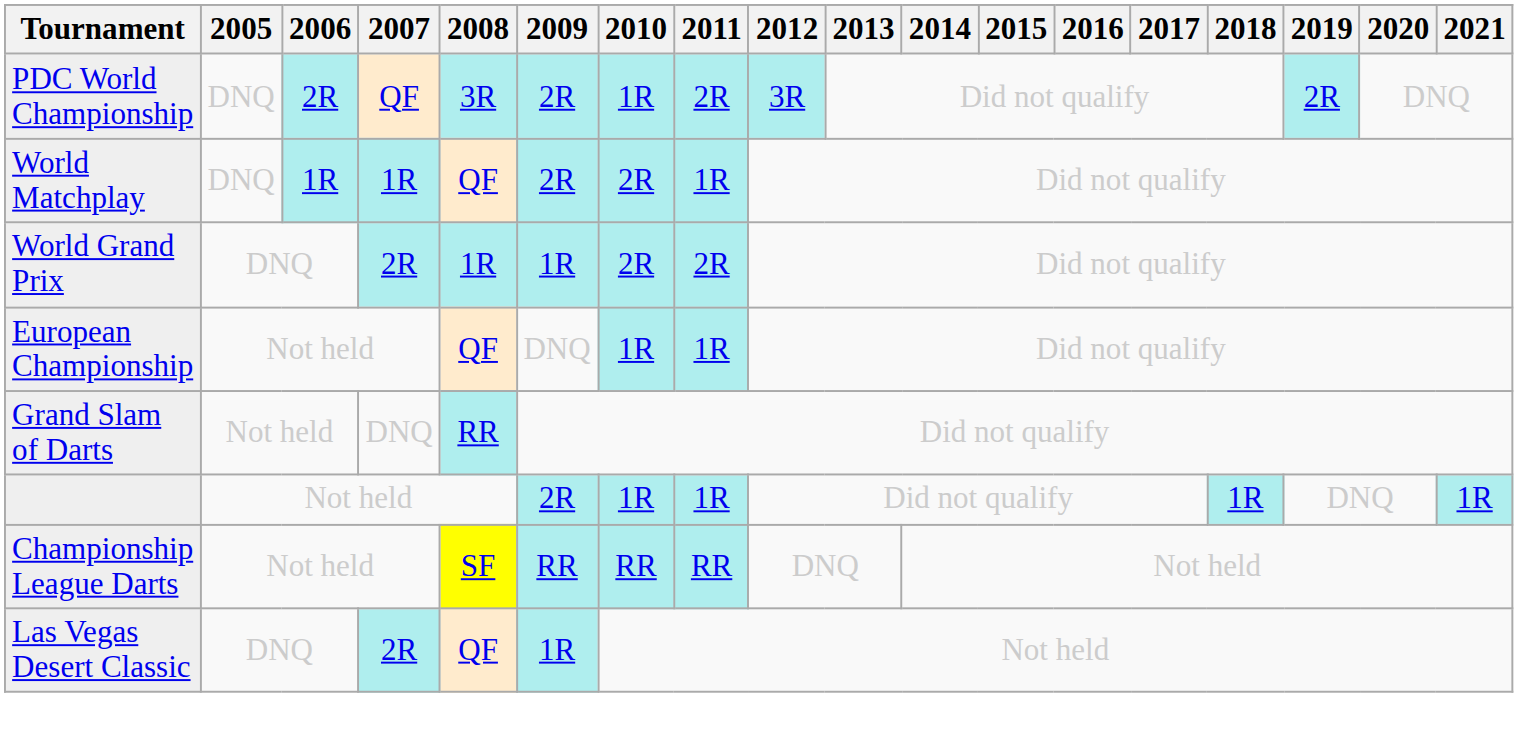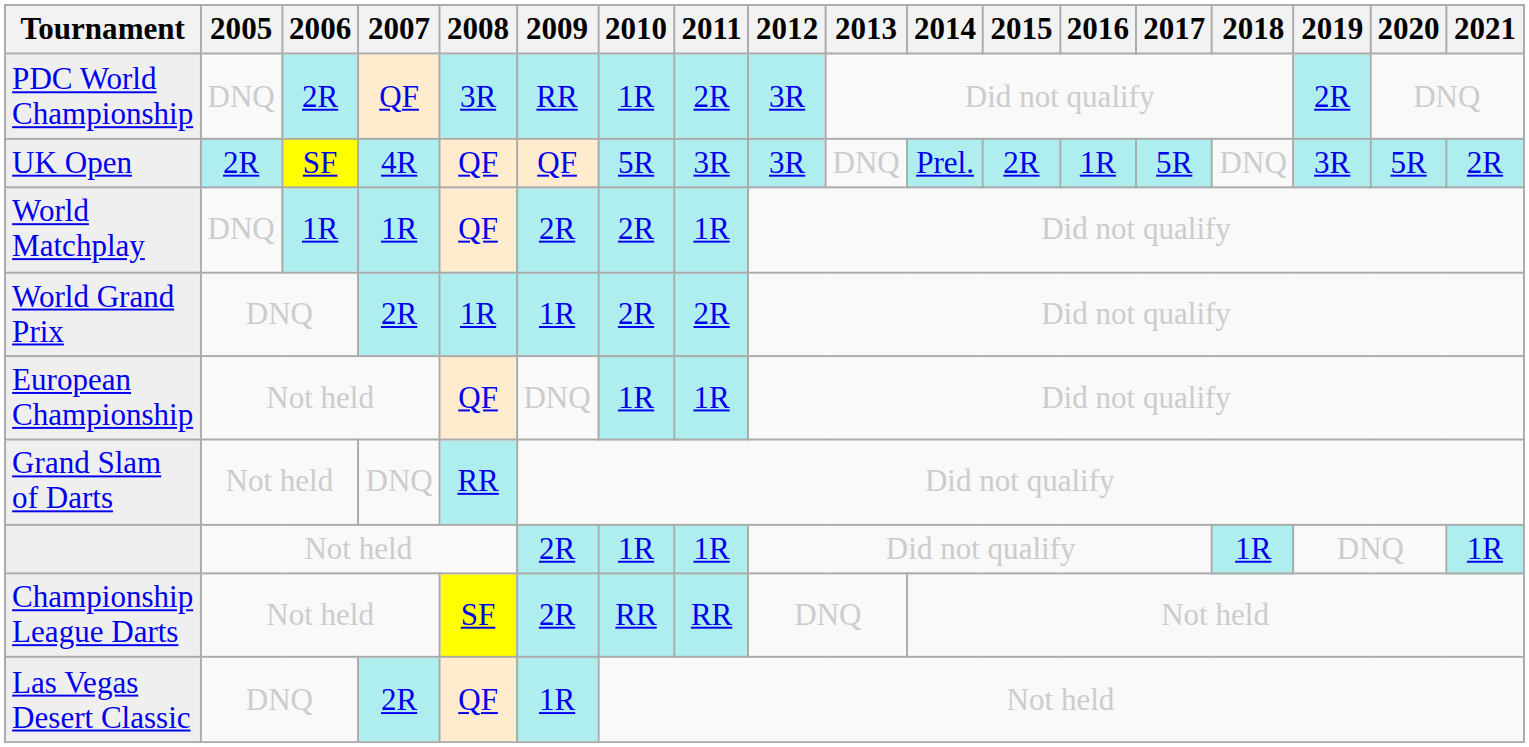 <table class="wikitable" style="width:50%; margin:0">
 <tr>
 <th>Tournament</th>
 <th>2005</th>
 <th>2006</th>
 <th>2007</th>
 <th>2008</th>
 <th>2009</th>
 <th>2010</th>
 <th>2011</th>
 <th>2012</th>
 <th>2013</th>
 <th>2014</th>
 <th>2015</th>
 <th>2016</th>
 <th>2017</th>
 <th>2018</th>
 <th>2019</th>
 <th>2020</th>
 <th>2021</th>
 </tr>
 <tr>
 <td style="background:#efefef;"><a href='#'>PDC World Championship</a></td>
 <td style="text-align:center; color:#ccc;">DNQ</td>
 <td style="text-align:center; background:#afeeee;"><a href='#'>2R</a></td>
 <td style="text-align:center; background:#ffebcd;"><a href='#'>QF</a></td>
 <td style="text-align:center; background:#afeeee;"><a href='#'>3R</a></td>
-<td style="text-align:center; background:#afeeee;"><a href='#'>2R</a></td>
+<td style="text-align:center; background:#afeeee;"><a href='#'>RR</a></td>
 <td style="text-align:center; background:#afeeee;"><a href='#'>1R</a></td>
 <td style="text-align:center; background:#afeeee;"><a href='#'>2R</a></td>
 <td style="text-align:center; background:#afeeee;"><a href='#'>3R</a></td>
 <td colspan="6" style="text-align:center; color:#ccc;">Did not qualify</td>
 <td style="text-align:center; background:#afeeee;"><a href='#'>2R</a></td>
 <td colspan="2" style="text-align:center; color:#ccc;">DNQ</td>
+</tr>
+<tr>
+<td style="background:#efefef;"><a href='#'>UK Open</a></td>
+<td style="text-align:center; background:#afeeee;"><a href='#'>2R</a></td>
+<td style="text-align:center; background:yellow;"><a href='#'>SF</a></td>
+<td style="text-align:center; background:#afeeee;"><a href='#'>4R</a></td>
+<td style="text-align:center; background:#ffebcd;"><a href='#'>QF</a></td>
+<td style="text-align:center; background:#ffebcd;"><a href='#'>QF</a></td>
+<td style="text-align:center; background:#afeeee;"><a href='#'>5R</a></td>
+<td style="text-align:center; background:#afeeee;"><a href='#'>3R</a></td>
+<td style="text-align:center; background:#afeeee;"><a href='#'>3R</a></td>
+<td style="text-align:center; color:#ccc;">DNQ</td>
+<td style="text-align:center; background:#afeeee;"><a href='#'>Prel.</a></td>
+<td style="text-align:center; background:#afeeee;"><a href='#'>2R</a></td>
+<td style="text-align:center; background:#afeeee;"><a href='#'>1R</a></td>
+<td style="text-align:center; background:#afeeee;"><a href='#'>5R</a></td>
+<td style="text-align:center; color:#ccc;">DNQ</td>
+<td style="text-align:center; background:#afeeee;"><a href='#'>3R</a></td>
+<td style="text-align:center; background:#afeeee;"><a href='#'>5R</a></td>
+<td style="text-align:center; background:#afeeee;"><a href='#'>2R</a></td>
 </tr>
 <tr>
 <td style="background:#efefef;"><a href='#'>World Matchplay</a></td>
 <td style="text-align:center; color:#ccc;">DNQ</td>
 <td style="text-align:center; background:#afeeee;"><a href='#'>1R</a></td>
 <td style="text-align:center; background:#afeeee;"><a href='#'>1R</a></td>
 <td style="text-align:center; background:#ffebcd;"><a href='#'>QF</a></td>
 <td style="text-align:center; background:#afeeee;"><a href='#'>2R</a></td>
 <td style="text-align:center; background:#afeeee;"><a href='#'>2R</a></td>
 <td style="text-align:center; background:#afeeee;"><a href='#'>1R</a></td>
 <td colspan="10" style="text-align:center; color:#ccc;">Did not qualify</td>
 </tr>
 <tr>
 <td style="background:#efefef;"><a href='#'>World Grand Prix</a></td>
 <td colspan="2" style="text-align:center; color:#ccc;">DNQ</td>
 <td style="text-align:center; background:#afeeee;"><a href='#'>2R</a></td>
 <td style="text-align:center; background:#afeeee;"><a href='#'>1R</a></td>
 <td style="text-align:center; background:#afeeee;"><a href='#'>1R</a></td>
 <td style="text-align:center; background:#afeeee;"><a href='#'>2R</a></td>
 <td style="text-align:center; background:#afeeee;"><a href='#'>2R</a></td>
 <td colspan="10" style="text-align:center; color:#ccc;">Did not qualify</td>
 </tr>
 <tr>
 <td style="background:#efefef;"><a href='#'>European Championship</a></td>
 <td colspan="3" style="text-align:center; color:#ccc;">Not held</td>
 <td style="text-align:center; background:#ffebcd;"><a href='#'>QF</a></td>
 <td style="text-align:center; color:#ccc;">DNQ</td>
 <td style="text-align:center; background:#afeeee;"><a href='#'>1R</a></td>
 <td style="text-align:center; background:#afeeee;"><a href='#'>1R</a></td>
 <td colspan="10" style="text-align:center; color:#ccc;">Did not qualify</td>
 </tr>
 <tr>
 <td style="background:#efefef;"><a href='#'>Grand Slam of Darts</a></td>
 <td colspan="2" style="text-align:center; color:#ccc;">Not held</td>
 <td style="text-align:center; color:#ccc;">DNQ</td>
 <td style="text-align:center; background:#afeeee;"><a href='#'>RR</a></td>
 <td colspan="13" style="text-align:center; color:#ccc;">Did not qualify</td>
 </tr>
 <tr>
 <td style="background:#efefef;"></td>
 <td colspan="4" style="text-align:center; color:#ccc;">Not held</td>
 <td style="text-align:center; background:#afeeee;"><a href='#'>2R</a></td>
 <td style="text-align:center; background:#afeeee;"><a href='#'>1R</a></td>
 <td style="text-align:center; background:#afeeee;"><a href='#'>1R</a></td>
 <td colspan="6" style="text-align:center; color:#ccc;">Did not qualify</td>
 <td style="text-align:center; background:#afeeee;"><a href='#'>1R</a></td>
 <td colspan="2" style="text-align:center; color:#ccc;">DNQ</td>
 <td style="text-align:center; background:#afeeee;"><a href='#'>1R</a></td>
 </tr>
 <tr>
 <td style="background:#efefef;"><a href='#'>Championship League Darts</a></td>
 <td colspan="3" style="text-align:center; color:#ccc;">Not held</td>
 <td style="text-align:center; background:yellow;"><a href='#'>SF</a></td>
-<td style="text-align:center; background:#afeeee;"><a href='#'>RR</a></td>
+<td style="text-align:center; background:#afeeee;"><a href='#'>2R</a></td>
 <td style="text-align:center; background:#afeeee;"><a href='#'>RR</a></td>
 <td style="text-align:center; background:#afeeee;"><a href='#'>RR</a></td>
 <td colspan="2" style="text-align:center; color:#ccc;">DNQ</td>
 <td colspan="8" style="text-align:center; color:#ccc;">Not held</td>
 </tr>
 <tr>
 <td style="background:#efefef;"><a href='#'>Las Vegas Desert Classic</a></td>
 <td colspan="2" style="text-align:center; color:#ccc;">DNQ</td>
 <td style="text-align:center; background:#afeeee;"><a href='#'>2R</a></td>
 <td style="text-align:center; background:#ffebcd;"><a href='#'>QF</a></td>
 <td style="text-align:center; background:#afeeee;"><a href='#'>1R</a></td>
 <td colspan="12" style="text-align:center; color:#ccc;">Not held</td>
 </tr>
 </table>
